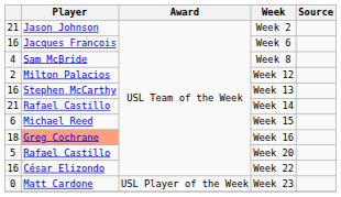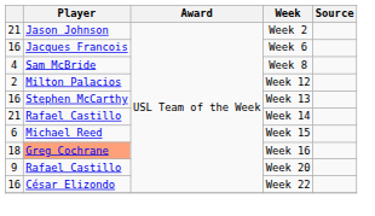 <table class="wikitable sortable" style="text-align:left; font-size:95%;">
 <tr>
 <th></th>
 <th>Player</th>
 <th>Award</th>
 <th>Week</th>
 <th>Source</th>
 </tr>
 <tr>
 <td align=center>21</td>
 <td>  <a href='#'>Jason Johnson</a></td>
 <td rowspan=10 align=center>USL Team of the Week</td>
 <td rowspan=1 style="text-align:center;">Week 2</td>
 <td align=center></td>
 </tr>
 <tr>
 <td align=center>16</td>
 <td>  <a href='#'>Jacques Francois</a></td>
 <td rowspan=1 style="text-align:center;">Week 6</td>
 <td align=center></td>
 </tr>
 <tr>
 <td align=center>4</td>
 <td>  <a href='#'>Sam McBride</a></td>
 <td rowspan=1 style="text-align:center;">Week 8</td>
 <td align=center></td>
 </tr>
 <tr>
 <td align=center>2</td>
 <td>  <a href='#'>Milton Palacios</a></td>
 <td rowspan=1 style="text-align:center;">Week 12</td>
 <td align=center></td>
 </tr>
 <tr>
 <td align=center>16</td>
 <td>  <a href='#'>Stephen McCarthy</a></td>
 <td rowspan=1 style="text-align:center;">Week 13</td>
 <td align=center></td>
 </tr>
 <tr>
 <td align=center>21</td>
 <td>  <a href='#'>Rafael Castillo</a></td>
 <td rowspan=1 style="text-align:center;">Week 14</td>
 <td align=center></td>
 </tr>
 <tr>
 <td align=center>6</td>
 <td>  <a href='#'>Michael Reed</a></td>
 <td rowspan=1 style="text-align:center;">Week 15</td>
 <td align=center></td>
 </tr>
 <tr>
 <td align=center>18</td>
 <td style="background: lightsalmon;">  <a href='#'>Greg Cochrane</a></td>
 <td rowspan=1 style="text-align:center;">Week 16</td>
 <td align=center></td>
 </tr>
 <tr>
-<td align=center>5</td>
+<td align=center>9</td>
 <td>  <a href='#'>Rafael Castillo</a></td>
 <td rowspan=1 style="text-align:center;">Week 20</td>
 <td align=center></td>
 </tr>
 <tr>
 <td align=center>16</td>
 <td>  <a href='#'>César Elizondo</a></td>
 <td rowspan=1 style="text-align:center;">Week 22</td>
 <td align=center></td>
 </tr>
 <tr>
-<td align=center>0</td>
-<td>  <a href='#'>Matt Cardone</a></td>
-<td align=center>USL Player of the Week</td>
-<td rowspan=1 style="text-align:center;">Week 23</td>
-<td align=center></td>
-</tr>
-<tr>
 </tr>
 </table>
